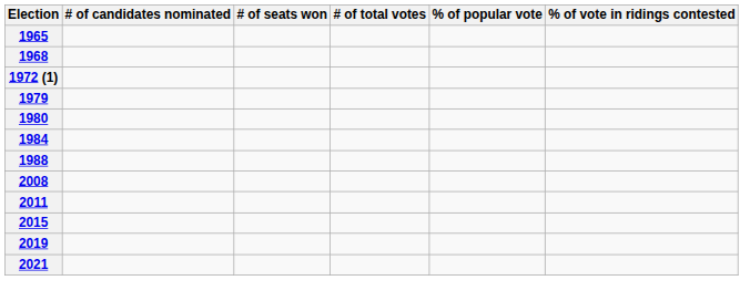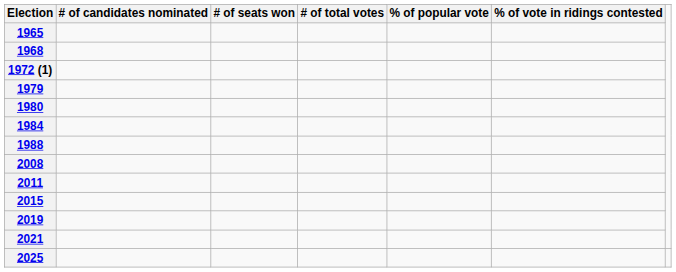 <table class="wikitable">
 <tr>
 <th>Election</th>
 <th># of candidates nominated</th>
 <th># of seats won</th>
 <th># of total votes</th>
 <th>% of popular vote</th>
 <th>% of vote in ridings contested</th>
 </tr>
 <tr>
 <th><a href='#'>1965</a></th>
 <td></td>
 <td></td>
 <td></td>
 <td></td>
 <td></td>
 </tr>
 <tr>
 <th><a href='#'>1968</a></th>
 <td></td>
 <td></td>
 <td></td>
 <td></td>
 <td></td>
 </tr>
 <tr>
 <th><a href='#'>1972</a> (1)</th>
 <td></td>
 <td></td>
 <td></td>
 <td></td>
 <td></td>
 </tr>
 <tr>
 <th><a href='#'>1979</a></th>
 <td></td>
 <td></td>
 <td></td>
 <td></td>
 <td></td>
 </tr>
 <tr>
 <th><a href='#'>1980</a></th>
 <td></td>
 <td></td>
 <td></td>
 <td></td>
 <td></td>
 </tr>
 <tr>
 <th><a href='#'>1984</a></th>
 <td></td>
 <td></td>
 <td></td>
 <td></td>
 <td></td>
 </tr>
 <tr>
 <th><a href='#'>1988</a></th>
 <td></td>
 <td></td>
 <td></td>
 <td></td>
 <td></td>
 </tr>
 <tr>
 <th><a href='#'>2008</a></th>
 <td></td>
 <td></td>
 <td></td>
 <td></td>
 <td></td>
 </tr>
 <tr>
 <th><a href='#'>2011</a></th>
 <td></td>
 <td></td>
 <td></td>
 <td></td>
 <td></td>
 </tr>
 <tr>
 <th><a href='#'>2015</a></th>
 <td></td>
 <td></td>
 <td></td>
 <td></td>
 <td></td>
 </tr>
 <tr>
 <th><a href='#'>2019</a></th>
 <td></td>
 <td></td>
 <td></td>
 <td></td>
 <td></td>
 </tr>
 <tr>
 <th><a href='#'>2021</a></th>
 <td></td>
 <td></td>
 <td></td>
 <td></td>
 <td></td>
 </tr>
+<tr>
+<th><a href='#'>2025</a></th>
+<td></td>
+<td></td>
+<td></td>
+<td></td>
+<td></td>
+<td></td>
+</tr>
 </table>
